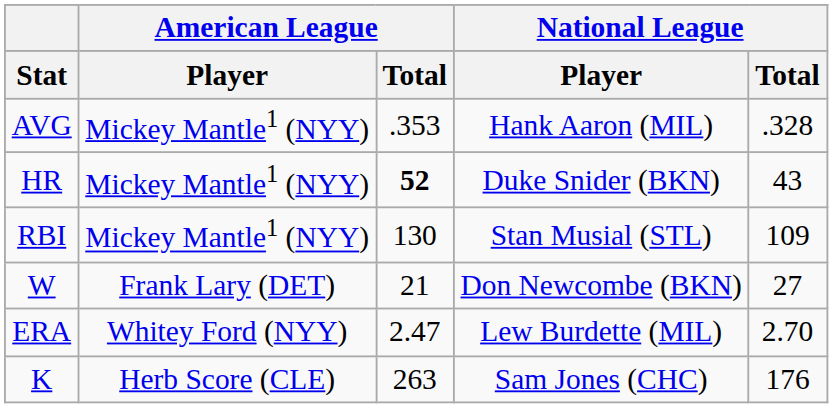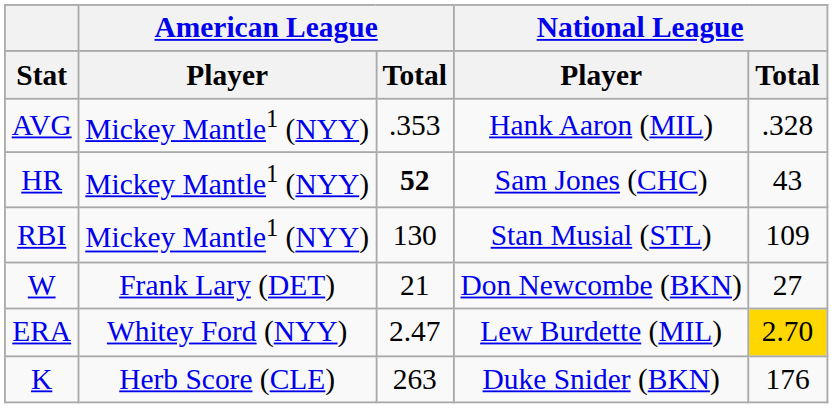 <table class="wikitable" style="text-align:center;">
 <tr>
 <th></th>
 <th colspan="2"><a href='#'>American League</a></th>
 <th colspan="2"><a href='#'>National League</a></th>
 </tr>
 <tr>
 <th>Stat</th>
 <th>Player</th>
 <th>Total</th>
 <th>Player</th>
 <th>Total</th>
 </tr>
 <tr>
 <td><a href='#'>AVG</a></td>
 <td><a href='#'>Mickey Mantle</a><sup>1</sup> (<a href='#'>NYY</a>)</td>
 <td>.353</td>
 <td><a href='#'>Hank Aaron</a> (<a href='#'>MIL</a>)</td>
 <td>.328</td>
 </tr>
 <tr>
 <td><a href='#'>HR</a></td>
 <td><a href='#'>Mickey Mantle</a><sup>1</sup> (<a href='#'>NYY</a>)</td>
 <td><strong>52</strong></td>
-<td><a href='#'>Duke Snider</a> (<a href='#'>BKN</a>)</td>
+<td><a href='#'>Sam Jones</a> (<a href='#'>CHC</a>)</td>
 <td>43</td>
 </tr>
 <tr>
 <td><a href='#'>RBI</a></td>
 <td><a href='#'>Mickey Mantle</a><sup>1</sup> (<a href='#'>NYY</a>)</td>
 <td>130</td>
 <td><a href='#'>Stan Musial</a> (<a href='#'>STL</a>)</td>
 <td>109</td>
 </tr>
 <tr>
 <td><a href='#'>W</a></td>
 <td><a href='#'>Frank Lary</a> (<a href='#'>DET</a>)</td>
 <td>21</td>
 <td><a href='#'>Don Newcombe</a> (<a href='#'>BKN</a>)</td>
 <td>27</td>
 </tr>
 <tr>
 <td><a href='#'>ERA</a></td>
 <td><a href='#'>Whitey Ford</a> (<a href='#'>NYY</a>)</td>
 <td>2.47</td>
 <td><a href='#'>Lew Burdette</a> (<a href='#'>MIL</a>)</td>
-<td>2.70</td>
+<td style="background: gold;">2.70</td>
 </tr>
 <tr>
 <td><a href='#'>K</a></td>
 <td><a href='#'>Herb Score</a> (<a href='#'>CLE</a>)</td>
 <td>263</td>
-<td><a href='#'>Sam Jones</a> (<a href='#'>CHC</a>)</td>
+<td><a href='#'>Duke Snider</a> (<a href='#'>BKN</a>)</td>
 <td>176</td>
 </tr>
 </table>
